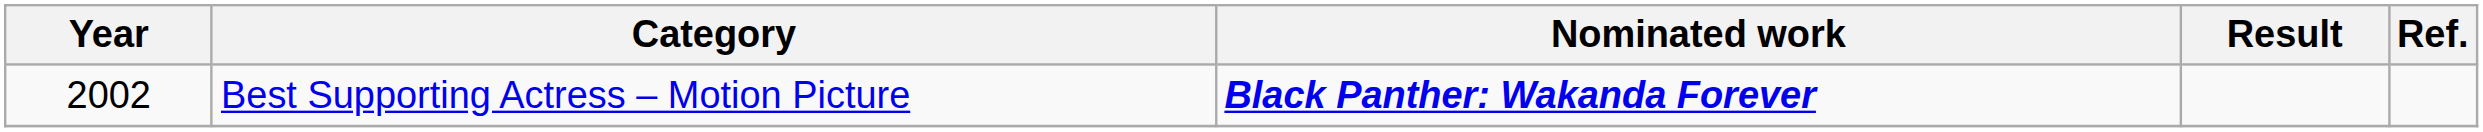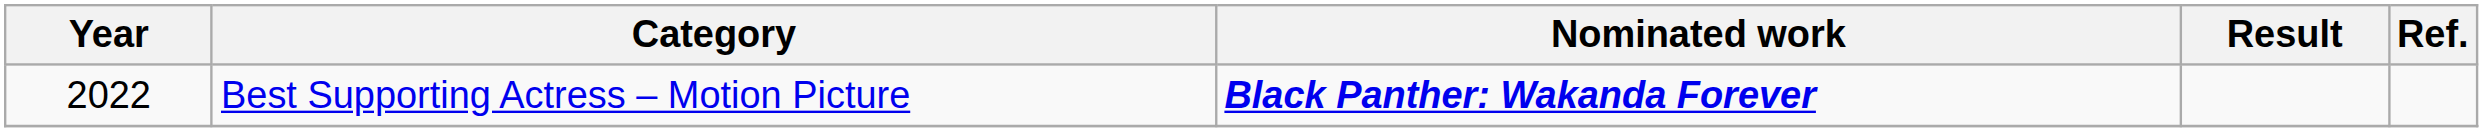 <table class=wikitable>
 <tr>
 <th scope="col" style="width:5em;">Year</th>
 <th scope="col" style="width:26em;">Category</th>
 <th scope="col" style="width:25em;">Nominated work</th>
 <th scope="col" style="width:5em;">Result</th>
 <th>Ref.</th>
 </tr>
 <tr>
-<td style="text-align:center;">2002</td>
+<td style="text-align:center;">2022</td>
 <td><a href='#'>Best Supporting Actress – Motion Picture</a></td>
 <td><strong><em><a href='#'>Black Panther: Wakanda Forever</a></em></strong></td>
 <td></td>
 <td></td>
 </tr>
 <tr>
 </tr>
 </table>
